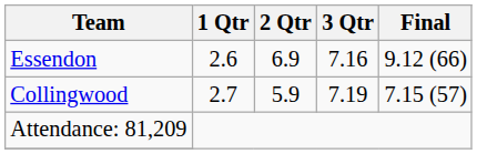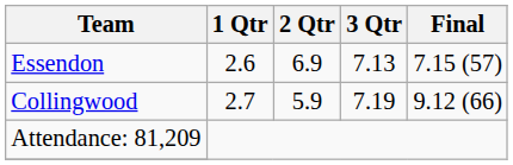 <table class="wikitable">
 <tr>
 <th>Team</th>
 <th>1 Qtr</th>
 <th>2 Qtr</th>
 <th>3 Qtr</th>
 <th>Final</th>
 </tr>
 <tr>
 <td><a href='#'>Essendon</a></td>
 <td align=center>2.6</td>
 <td align=center>6.9</td>
-<td align=center>7.16</td>
-<td align=center>9.12 (66)</td>
+<td align=center>7.13</td>
+<td align=center>7.15 (57)</td>
 </tr>
 <tr>
 <td><a href='#'>Collingwood</a></td>
 <td align=center>2.7</td>
 <td align=center>5.9</td>
 <td align=center>7.19</td>
-<td align=center>7.15 (57)</td>
+<td align=center>9.12 (66)</td>
 </tr>
 <tr>
 <td align=center>Attendance: 81,209</td>
 </tr>
 <tr>
 </tr>
 </table>
